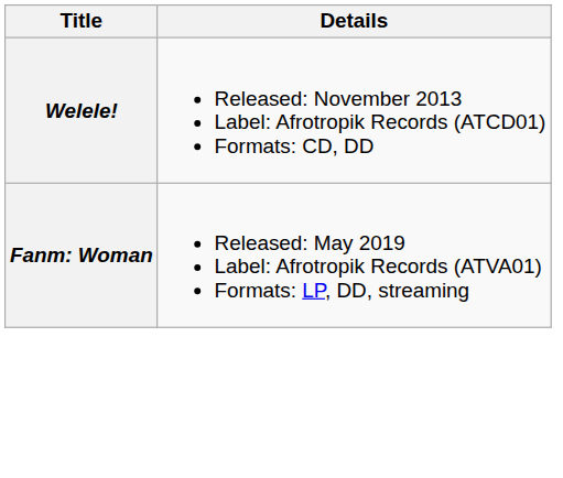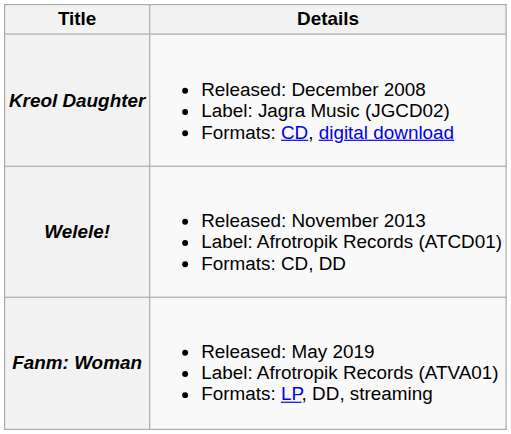 <table class="wikitable plainrowheaders" style"text-align:center;">
 <tr>
 <th>Title</th>
 <th>Details</th>
+</tr>
+<tr>
+<th scope="row"><em>Kreol Daughter</em></th>
+<td><br><ul><li>Released: December 2008</li><li>Label: Jagra Music (JGCD02)</li><li>Formats: <a href='#'>CD</a>, <a href='#'>digital download</a></li></ul></td>
 </tr>
 <tr>
 <th scope="row"><em>Welele!</em></th>
 <td><br><ul><li>Released: November 2013</li><li>Label: Afrotropik Records (ATCD01)</li><li>Formats: CD, DD</li></ul></td>
 </tr>
 <tr>
 <th scope="row"><em>Fanm: Woman</em></th>
 <td><br><ul><li>Released: May 2019</li><li>Label: Afrotropik Records (ATVA01)</li><li>Formats: <a href='#'>LP</a>, DD, streaming</li></ul></td>
 </tr>
 </table>
